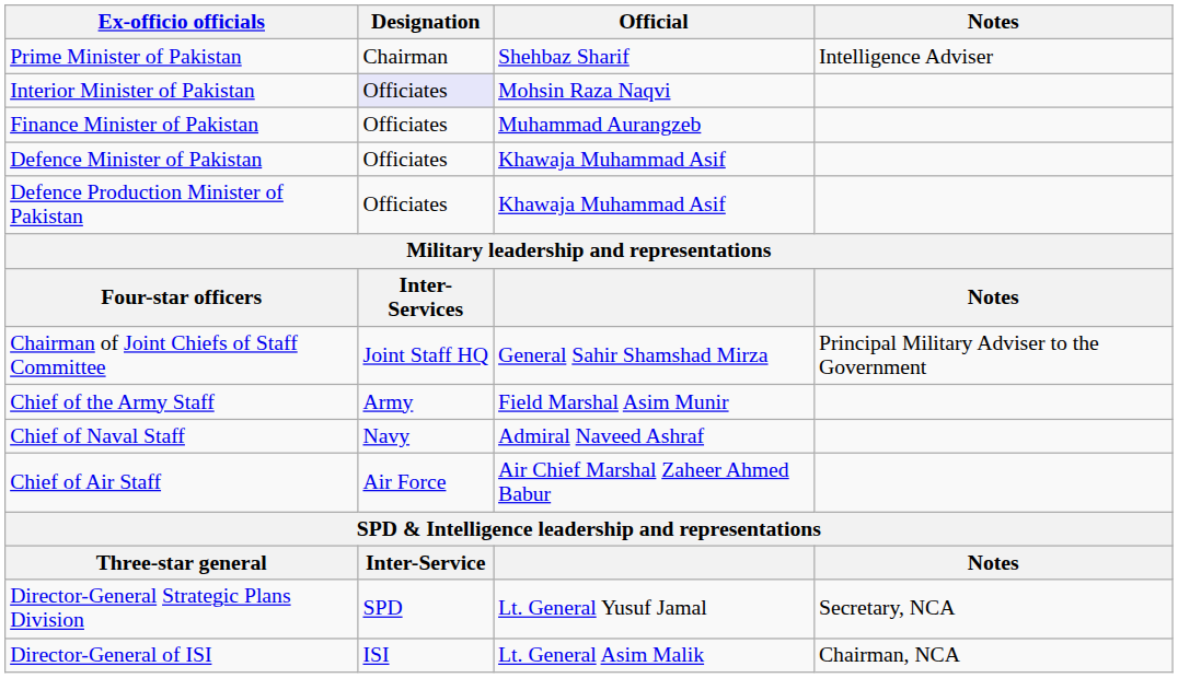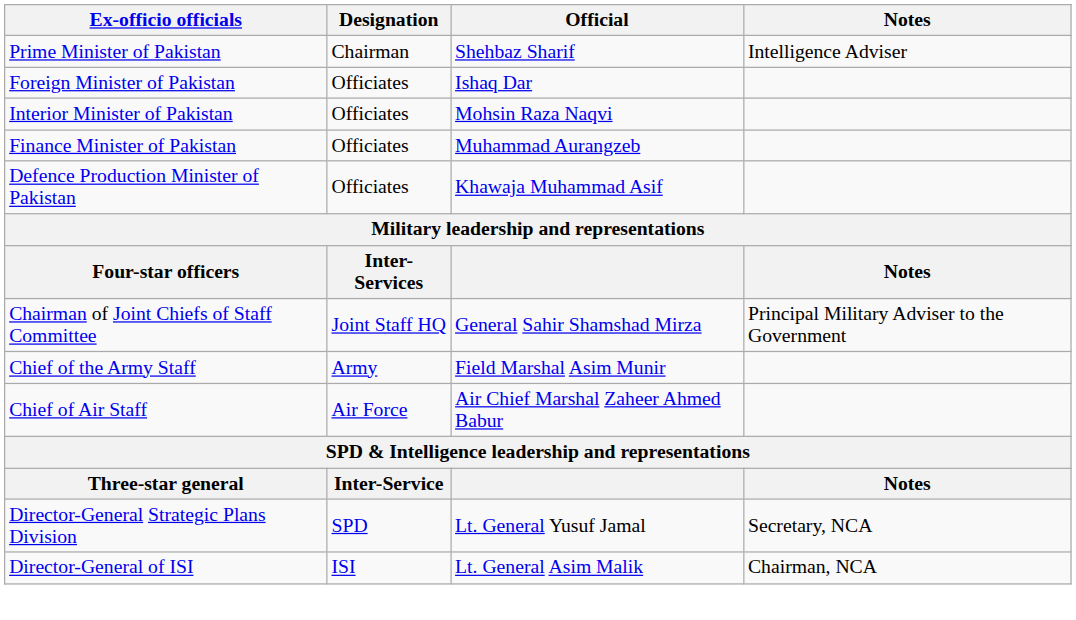 <table class="wikitable">
 <tr>
 <th><a href='#'>Ex-officio officials</a></th>
 <th>Designation</th>
 <th>Official</th>
 <th>Notes</th>
 </tr>
 <tr>
 <td><a href='#'>Prime Minister of Pakistan</a></td>
 <td>Chairman</td>
 <td><a href='#'>Shehbaz Sharif</a></td>
 <td>Intelligence Adviser</td>
 </tr>
 <tr>
+<td><a href='#'>Foreign Minister of Pakistan</a></td>
+<td>Officiates</td>
+<td><a href='#'>Ishaq Dar</a></td>
+<td></td>
+</tr>
+<tr>
 <td><a href='#'>Interior Minister of Pakistan</a></td>
-<td style="background: lavender;">Officiates</td>
+<td>Officiates</td>
 <td><a href='#'>Mohsin Raza Naqvi</a></td>
 <td></td>
 </tr>
 <tr>
 <td><a href='#'>Finance Minister of Pakistan</a></td>
 <td>Officiates</td>
 <td><a href='#'>Muhammad Aurangzeb</a></td>
-<td></td>
-</tr>
-<tr>
-<td><a href='#'>Defence Minister of Pakistan</a></td>
-<td>Officiates</td>
-<td><a href='#'>Khawaja Muhammad Asif</a></td>
 <td></td>
 </tr>
 <tr>
 <td><a href='#'>Defence Production Minister of Pakistan</a></td>
 <td>Officiates</td>
 <td><a href='#'>Khawaja Muhammad Asif</a></td>
 <td></td>
 </tr>
 <tr>
 <th colspan="4">Military leadership and representations</th>
 </tr>
 <tr>
 <th>Four-star officers</th>
 <th>Inter-Services</th>
 <th></th>
 <th>Notes</th>
 </tr>
 <tr>
 <td><a href='#'>Chairman</a> of <a href='#'>Joint Chiefs of Staff Committee</a></td>
 <td><a href='#'>Joint Staff HQ</a></td>
 <td><a href='#'>General</a> <a href='#'>Sahir Shamshad Mirza</a></td>
 <td>Principal Military Adviser to the Government</td>
 </tr>
 <tr>
 <td><a href='#'>Chief of the Army Staff</a></td>
 <td><a href='#'>Army</a></td>
 <td><a href='#'>Field Marshal</a> <a href='#'>Asim Munir</a></td>
 <td></td>
 </tr>
 <tr>
-<td><a href='#'>Chief of Naval Staff</a></td>
-<td><a href='#'>Navy</a></td>
-<td><a href='#'>Admiral</a> <a href='#'>Naveed Ashraf</a></td>
-<td></td>
-</tr>
-<tr>
 <td><a href='#'>Chief of Air Staff</a></td>
 <td><a href='#'>Air Force</a></td>
 <td><a href='#'>Air Chief Marshal</a> <a href='#'>Zaheer Ahmed Babur</a></td>
 <td></td>
 </tr>
 <tr>
 <th colspan="4">SPD & Intelligence leadership and representations</th>
 </tr>
 <tr>
 <th>Three-star general</th>
 <th>Inter-Service</th>
 <th></th>
 <th>Notes</th>
 </tr>
 <tr>
 <td><a href='#'>Director-General</a> <a href='#'>Strategic Plans Division</a></td>
 <td><a href='#'>SPD</a></td>
 <td><a href='#'>Lt. General</a> Yusuf Jamal</td>
 <td>Secretary, NCA</td>
 </tr>
 <tr>
 <td><a href='#'>Director-General of ISI</a></td>
 <td><a href='#'>ISI</a></td>
 <td><a href='#'>Lt. General</a> <a href='#'>Asim Malik</a></td>
 <td>Chairman, NCA</td>
 </tr>
 </table>
